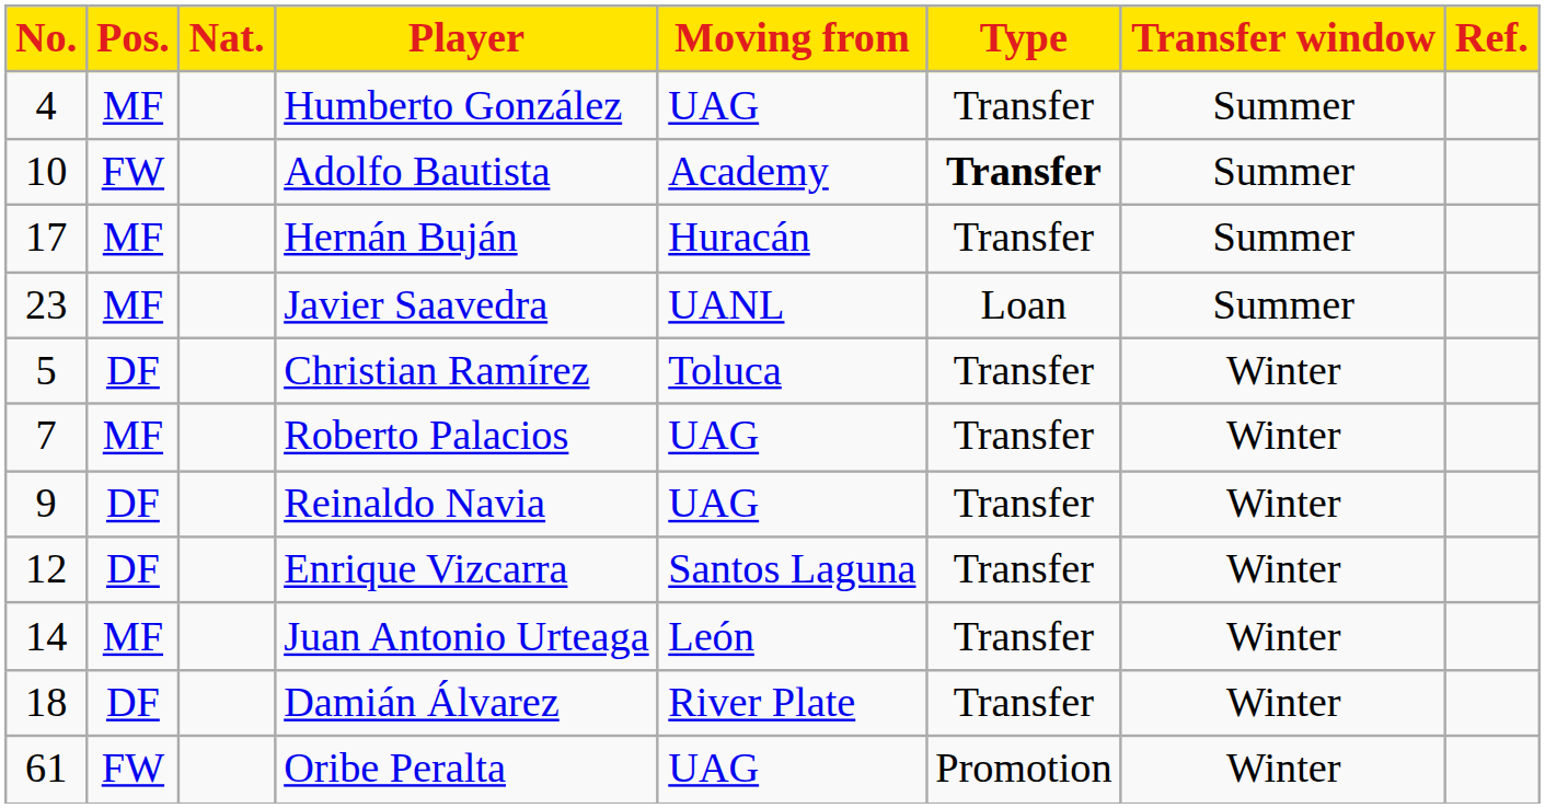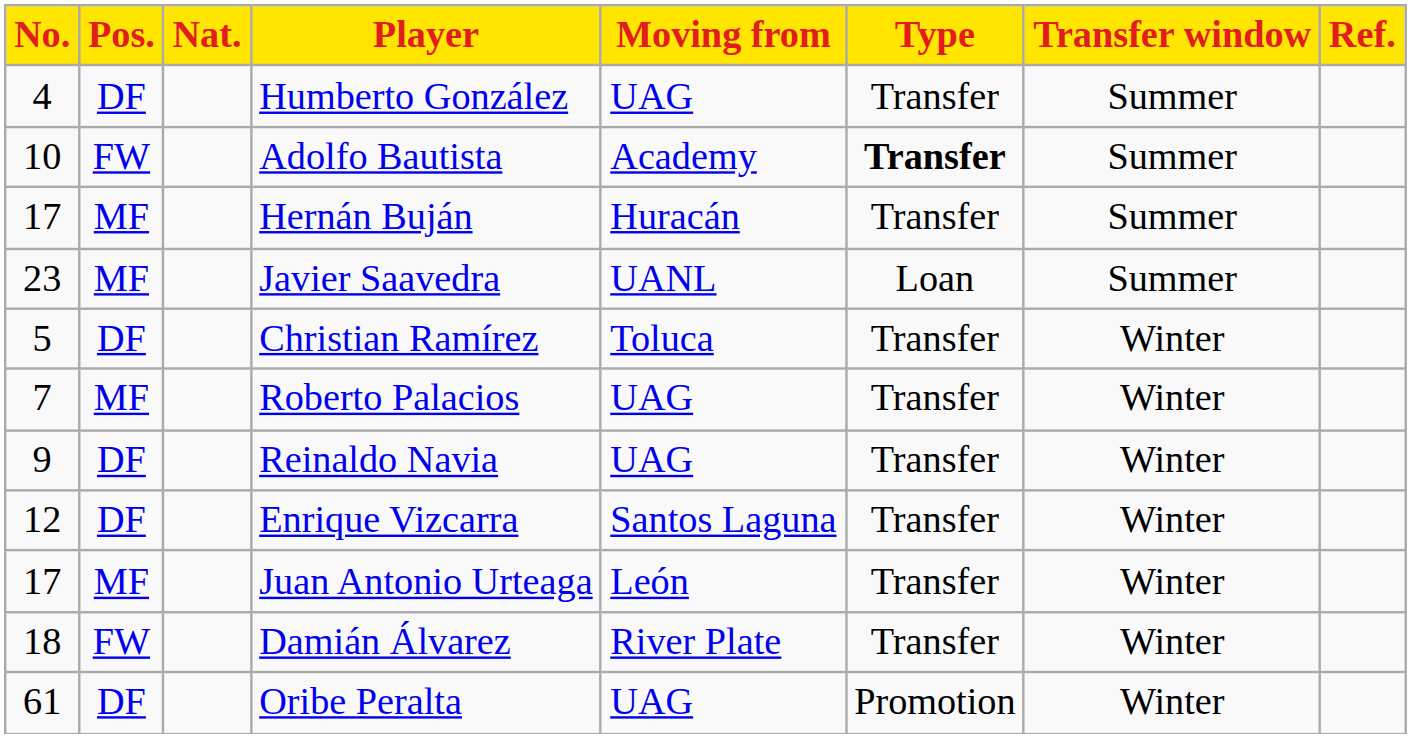 <table class="wikitable sortable" style="text-align:center;">
 <tr>
 <th style=background-color:#FFE500;color:#E11D1E>No.</th>
 <th style=background-color:#FFE500;color:#E11D1E>Pos.</th>
 <th style=background-color:#FFE500;color:#E11D1E>Nat.</th>
 <th style=background-color:#FFE500;color:#E11D1E>Player</th>
 <th style=background-color:#FFE500;color:#E11D1E>Moving from</th>
 <th style=background-color:#FFE500;color:#E11D1E>Type</th>
 <th style=background-color:#FFE500;color:#E11D1E>Transfer window</th>
 <th style=background-color:#FFE500;color:#E11D1E>Ref.</th>
 </tr>
 <tr>
 <td>4</td>
-<td><a href='#'>MF</a></td>
+<td><a href='#'>DF</a></td>
 <td></td>
 <td align=left><a href='#'>Humberto González</a></td>
 <td align=left><a href='#'>UAG</a></td>
 <td>Transfer</td>
 <td>Summer</td>
 <td></td>
 </tr>
 <tr>
 <td>10</td>
 <td><a href='#'>FW</a></td>
 <td></td>
 <td align=left><a href='#'>Adolfo Bautista</a></td>
 <td align=left><a href='#'>Academy</a></td>
 <td><strong>Transfer</strong></td>
 <td>Summer</td>
 <td></td>
 </tr>
 <tr>
 <td>17</td>
 <td><a href='#'>MF</a></td>
 <td></td>
 <td align=left><a href='#'>Hernán Buján</a></td>
 <td align=left> <a href='#'>Huracán</a></td>
 <td>Transfer</td>
 <td>Summer</td>
 <td></td>
 </tr>
 <tr>
 <td>23</td>
 <td><a href='#'>MF</a></td>
 <td></td>
 <td align=left><a href='#'>Javier Saavedra</a></td>
 <td align=left><a href='#'>UANL</a></td>
 <td>Loan</td>
 <td>Summer</td>
 <td></td>
 </tr>
 <tr>
 <td>5</td>
 <td><a href='#'>DF</a></td>
 <td></td>
 <td align=left><a href='#'>Christian Ramírez</a></td>
 <td align=left><a href='#'>Toluca</a></td>
 <td>Transfer</td>
 <td>Winter</td>
 <td></td>
 </tr>
 <tr>
 <td>7</td>
 <td><a href='#'>MF</a></td>
 <td></td>
 <td align=left><a href='#'>Roberto Palacios</a></td>
 <td align=left><a href='#'>UAG</a></td>
 <td>Transfer</td>
 <td>Winter</td>
 <td></td>
 </tr>
 <tr>
 <td>9</td>
 <td><a href='#'>DF</a></td>
 <td></td>
 <td align=left><a href='#'>Reinaldo Navia</a></td>
 <td align=left><a href='#'>UAG</a></td>
 <td>Transfer</td>
 <td>Winter</td>
 <td></td>
 </tr>
 <tr>
 <td>12</td>
 <td><a href='#'>DF</a></td>
 <td></td>
 <td align=left><a href='#'>Enrique Vizcarra</a></td>
 <td align=left><a href='#'>Santos Laguna</a></td>
 <td>Transfer</td>
 <td>Winter</td>
 <td></td>
 </tr>
 <tr>
-<td>14</td>
+<td>17</td>
 <td><a href='#'>MF</a></td>
 <td></td>
 <td align=left><a href='#'>Juan Antonio Urteaga</a></td>
 <td align=left><a href='#'>León</a></td>
 <td>Transfer</td>
 <td>Winter</td>
 <td></td>
 </tr>
 <tr>
 <td>18</td>
-<td><a href='#'>DF</a></td>
+<td><a href='#'>FW</a></td>
 <td></td>
 <td align=left><a href='#'>Damián Álvarez</a></td>
 <td align=left> <a href='#'>River Plate</a></td>
 <td>Transfer</td>
 <td>Winter</td>
 <td></td>
 </tr>
 <tr>
 <td>61</td>
-<td><a href='#'>FW</a></td>
+<td><a href='#'>DF</a></td>
 <td></td>
 <td align=left><a href='#'>Oribe Peralta</a></td>
 <td align=left><a href='#'>UAG</a></td>
 <td>Promotion</td>
 <td>Winter</td>
 <td></td>
 </tr>
 <tr>
 </tr>
 </table>
